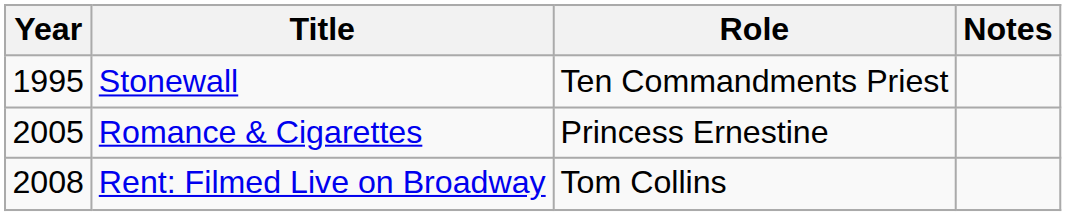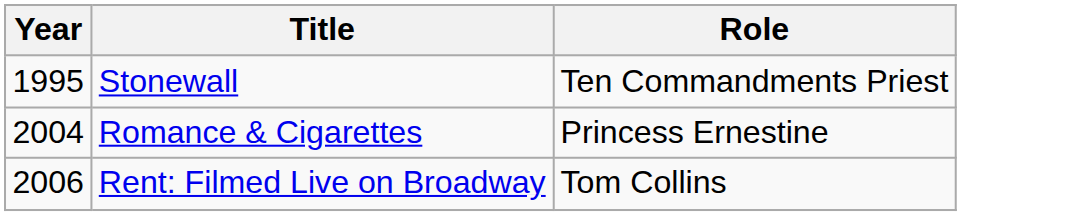 <table class="wikitable">
 <tr>
 <th>Year</th>
 <th>Title</th>
 <th>Role</th>
-<th>Notes</th>
 </tr>
 <tr>
 <td>1995</td>
 <td><a href='#'>Stonewall</a></td>
 <td>Ten Commandments Priest</td>
-<td></td>
 </tr>
 <tr>
-<td>2005</td>
+<td>2004</td>
 <td><a href='#'>Romance & Cigarettes</a></td>
 <td>Princess Ernestine</td>
-<td></td>
 </tr>
 <tr>
-<td>2008</td>
+<td>2006</td>
 <td><a href='#'>Rent: Filmed Live on Broadway</a></td>
 <td>Tom Collins</td>
-<td></td>
 </tr>
 </table>
